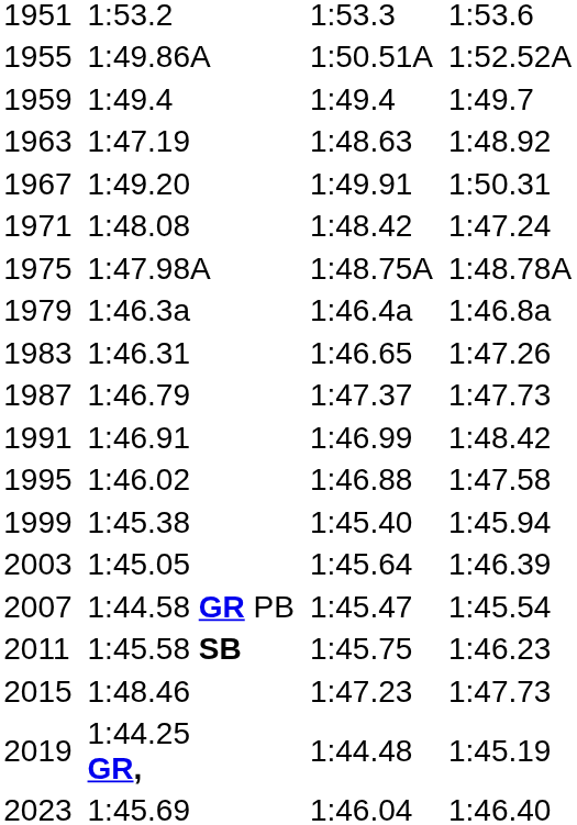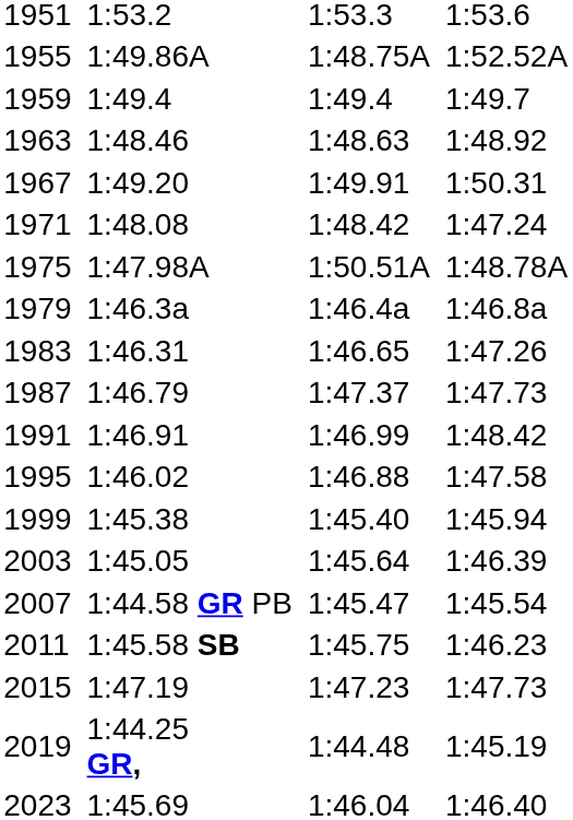 <table>
 <tr>
 <td>1951<br></td>
 <td></td>
 <td>1:53.2</td>
 <td></td>
 <td>1:53.3</td>
 <td></td>
 <td>1:53.6</td>
 </tr>
 <tr>
 <td>1955<br></td>
 <td></td>
 <td>1:49.86A</td>
 <td></td>
-<td>1:50.51A</td>
+<td>1:48.75A</td>
 <td></td>
 <td>1:52.52A</td>
 </tr>
 <tr>
 <td>1959<br></td>
 <td></td>
 <td>1:49.4</td>
 <td></td>
 <td>1:49.4</td>
 <td></td>
 <td>1:49.7</td>
 </tr>
 <tr>
 <td>1963<br></td>
 <td></td>
-<td>1:47.19</td>
+<td>1:48.46</td>
 <td></td>
 <td>1:48.63</td>
 <td></td>
 <td>1:48.92</td>
 </tr>
 <tr>
 <td>1967<br></td>
 <td></td>
 <td>1:49.20</td>
 <td></td>
 <td>1:49.91</td>
 <td></td>
 <td>1:50.31</td>
 </tr>
 <tr>
 <td>1971<br></td>
 <td></td>
 <td>1:48.08</td>
 <td></td>
 <td>1:48.42</td>
 <td></td>
 <td>1:47.24</td>
 </tr>
 <tr>
 <td>1975<br></td>
 <td></td>
 <td>1:47.98A</td>
 <td></td>
-<td>1:48.75A</td>
+<td>1:50.51A</td>
 <td></td>
 <td>1:48.78A</td>
 </tr>
 <tr>
 <td>1979<br></td>
 <td></td>
 <td>1:46.3a</td>
 <td></td>
 <td>1:46.4a</td>
 <td></td>
 <td>1:46.8a</td>
 </tr>
 <tr>
 <td>1983<br></td>
 <td></td>
 <td>1:46.31</td>
 <td></td>
 <td>1:46.65</td>
 <td></td>
 <td>1:47.26</td>
 </tr>
 <tr>
 <td>1987<br></td>
 <td></td>
 <td>1:46.79</td>
 <td></td>
 <td>1:47.37</td>
 <td></td>
 <td>1:47.73</td>
 </tr>
 <tr>
 <td>1991<br></td>
 <td></td>
 <td>1:46.91</td>
 <td></td>
 <td>1:46.99</td>
 <td></td>
 <td>1:48.42</td>
 </tr>
 <tr>
 <td>1995<br></td>
 <td></td>
 <td>1:46.02</td>
 <td></td>
 <td>1:46.88</td>
 <td></td>
 <td>1:47.58</td>
 </tr>
 <tr>
 <td>1999<br></td>
 <td></td>
 <td>1:45.38</td>
 <td></td>
 <td>1:45.40</td>
 <td></td>
 <td>1:45.94</td>
 </tr>
 <tr>
 <td>2003<br></td>
 <td></td>
 <td>1:45.05</td>
 <td></td>
 <td>1:45.64</td>
 <td></td>
 <td>1:46.39</td>
 </tr>
 <tr>
 <td>2007<br></td>
 <td></td>
 <td>1:44.58 <strong><a href='#'>GR</a></strong> PB</td>
 <td></td>
 <td>1:45.47</td>
 <td></td>
 <td>1:45.54</td>
 </tr>
 <tr>
 <td>2011<br></td>
 <td></td>
 <td>1:45.58 <strong>SB</strong></td>
 <td></td>
 <td>1:45.75</td>
 <td></td>
 <td>1:46.23</td>
 </tr>
 <tr>
 <td>2015<br></td>
 <td></td>
-<td>1:48.46</td>
+<td>1:47.19</td>
 <td></td>
 <td>1:47.23</td>
 <td></td>
 <td>1:47.73</td>
 </tr>
 <tr>
 <td>2019<br></td>
 <td></td>
 <td>1:44.25<br><strong><a href='#'>GR</a>,</strong> </td>
 <td></td>
 <td>1:44.48</td>
 <td></td>
 <td>1:45.19</td>
 </tr>
 <tr>
 <td>2023<br></td>
 <td></td>
 <td>1:45.69</td>
 <td></td>
 <td>1:46.04</td>
 <td></td>
 <td>1:46.40</td>
 </tr>
 </table>
